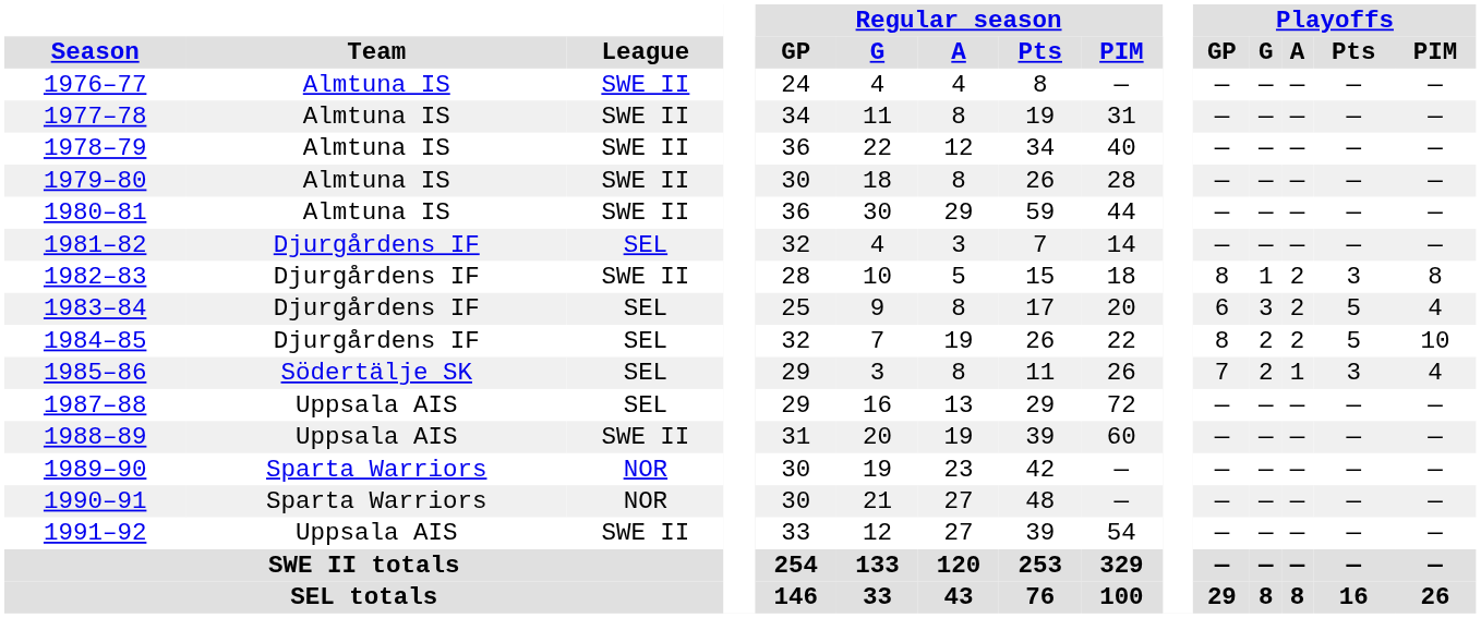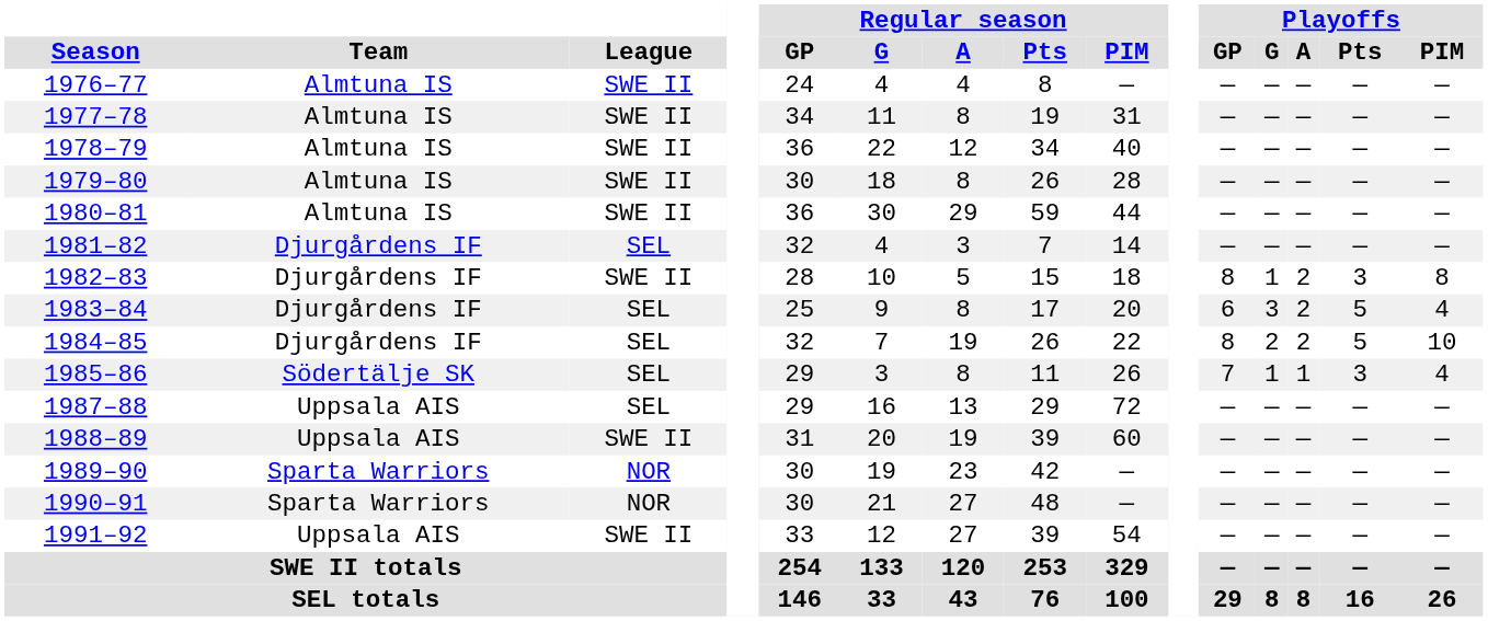 <table border="0" cellpadding="1" cellspacing="0" style="text-align:center; width:60em">
 <tr bgcolor="#e0e0e0">
 <th colspan="3" bgcolor="#ffffff"> </th>
 <th rowspan="99" bgcolor="#ffffff"> </th>
 <th colspan="5"><a href='#'>Regular season</a></th>
 <th rowspan="99" bgcolor="#ffffff"> </th>
 <th colspan="5"><a href='#'>Playoffs</a></th>
 </tr>
 <tr bgcolor="#e0e0e0">
 <th><a href='#'>Season</a></th>
 <th>Team</th>
 <th>League</th>
 <th>GP</th>
 <th><a href='#'>G</a></th>
 <th><a href='#'>A</a></th>
 <th><a href='#'>Pts</a></th>
 <th><a href='#'>PIM</a></th>
 <th>GP</th>
 <th>G</th>
 <th>A</th>
 <th>Pts</th>
 <th>PIM</th>
 </tr>
 <tr>
 <td><a href='#'>1976–77</a></td>
 <td><a href='#'>Almtuna IS</a></td>
 <td><a href='#'>SWE II</a></td>
 <td>24</td>
 <td>4</td>
 <td>4</td>
 <td>8</td>
 <td>—</td>
 <td>—</td>
 <td>—</td>
 <td>—</td>
 <td>—</td>
 <td>—</td>
 </tr>
 <tr bgcolor="#f0f0f0">
 <td><a href='#'>1977–78</a></td>
 <td>Almtuna IS</td>
 <td>SWE II</td>
 <td>34</td>
 <td>11</td>
 <td>8</td>
 <td>19</td>
 <td>31</td>
 <td>—</td>
 <td>—</td>
 <td>—</td>
 <td>—</td>
 <td>—</td>
 </tr>
 <tr>
 <td><a href='#'>1978–79</a></td>
 <td>Almtuna IS</td>
 <td>SWE II</td>
 <td>36</td>
 <td>22</td>
 <td>12</td>
 <td>34</td>
 <td>40</td>
 <td>—</td>
 <td>—</td>
 <td>—</td>
 <td>—</td>
 <td>—</td>
 </tr>
 <tr bgcolor="#f0f0f0">
 <td><a href='#'>1979–80</a></td>
 <td>Almtuna IS</td>
 <td>SWE II</td>
 <td>30</td>
 <td>18</td>
 <td>8</td>
 <td>26</td>
 <td>28</td>
 <td>—</td>
 <td>—</td>
 <td>—</td>
 <td>—</td>
 <td>—</td>
 </tr>
 <tr>
 <td><a href='#'>1980–81</a></td>
 <td>Almtuna IS</td>
 <td>SWE II</td>
 <td>36</td>
 <td>30</td>
 <td>29</td>
 <td>59</td>
 <td>44</td>
 <td>—</td>
 <td>—</td>
 <td>—</td>
 <td>—</td>
 <td>—</td>
 </tr>
 <tr bgcolor="#f0f0f0">
 <td><a href='#'>1981–82</a></td>
 <td><a href='#'>Djurgårdens IF</a></td>
 <td><a href='#'>SEL</a></td>
 <td>32</td>
 <td>4</td>
 <td>3</td>
 <td>7</td>
 <td>14</td>
 <td>—</td>
 <td>—</td>
 <td>—</td>
 <td>—</td>
 <td>—</td>
 </tr>
 <tr>
 <td><a href='#'>1982–83</a></td>
 <td>Djurgårdens IF</td>
 <td>SWE II</td>
 <td>28</td>
 <td>10</td>
 <td>5</td>
 <td>15</td>
 <td>18</td>
 <td>8</td>
 <td>1</td>
 <td>2</td>
 <td>3</td>
 <td>8</td>
 </tr>
 <tr bgcolor="#f0f0f0">
 <td><a href='#'>1983–84</a></td>
 <td>Djurgårdens IF</td>
 <td>SEL</td>
 <td>25</td>
 <td>9</td>
 <td>8</td>
 <td>17</td>
 <td>20</td>
 <td>6</td>
 <td>3</td>
 <td>2</td>
 <td>5</td>
 <td>4</td>
 </tr>
 <tr>
 <td><a href='#'>1984–85</a></td>
 <td>Djurgårdens IF</td>
 <td>SEL</td>
 <td>32</td>
 <td>7</td>
 <td>19</td>
 <td>26</td>
 <td>22</td>
 <td>8</td>
 <td>2</td>
 <td>2</td>
 <td>5</td>
 <td>10</td>
 </tr>
 <tr bgcolor="#f0f0f0">
 <td><a href='#'>1985–86</a></td>
 <td><a href='#'>Södertälje SK</a></td>
 <td>SEL</td>
 <td>29</td>
 <td>3</td>
 <td>8</td>
 <td>11</td>
 <td>26</td>
 <td>7</td>
-<td>2</td>
+<td>1</td>
 <td>1</td>
 <td>3</td>
 <td>4</td>
 </tr>
 <tr>
 <td><a href='#'>1987–88</a></td>
 <td>Uppsala AIS</td>
 <td>SEL</td>
 <td>29</td>
 <td>16</td>
 <td>13</td>
 <td>29</td>
 <td>72</td>
 <td>—</td>
 <td>—</td>
 <td>—</td>
 <td>—</td>
 <td>—</td>
 </tr>
 <tr bgcolor="#f0f0f0">
 <td><a href='#'>1988–89</a></td>
 <td>Uppsala AIS</td>
 <td>SWE II</td>
 <td>31</td>
 <td>20</td>
 <td>19</td>
 <td>39</td>
 <td>60</td>
 <td>—</td>
 <td>—</td>
 <td>—</td>
 <td>—</td>
 <td>—</td>
 </tr>
 <tr>
 <td><a href='#'>1989–90</a></td>
 <td><a href='#'>Sparta Warriors</a></td>
 <td><a href='#'>NOR</a></td>
 <td>30</td>
 <td>19</td>
 <td>23</td>
 <td>42</td>
 <td>—</td>
 <td>—</td>
 <td>—</td>
 <td>—</td>
 <td>—</td>
 <td>—</td>
 </tr>
 <tr bgcolor="#f0f0f0">
 <td><a href='#'>1990–91</a></td>
 <td>Sparta Warriors</td>
 <td>NOR</td>
 <td>30</td>
 <td>21</td>
 <td>27</td>
 <td>48</td>
 <td>—</td>
 <td>—</td>
 <td>—</td>
 <td>—</td>
 <td>—</td>
 <td>—</td>
 </tr>
 <tr>
 <td><a href='#'>1991–92</a></td>
 <td>Uppsala AIS</td>
 <td>SWE II</td>
 <td>33</td>
 <td>12</td>
 <td>27</td>
 <td>39</td>
 <td>54</td>
 <td>—</td>
 <td>—</td>
 <td>—</td>
 <td>—</td>
 <td>—</td>
 </tr>
 <tr bgcolor="#e0e0e0">
 <th colspan="3">SWE II totals</th>
 <th>254</th>
 <th>133</th>
 <th>120</th>
 <th>253</th>
 <th>329</th>
 <th>—</th>
 <th>—</th>
 <th>—</th>
 <th>—</th>
 <th>—</th>
 </tr>
 <tr bgcolor="#e0e0e0">
 <th colspan="3">SEL totals</th>
 <th>146</th>
 <th>33</th>
 <th>43</th>
 <th>76</th>
 <th>100</th>
 <th>29</th>
 <th>8</th>
 <th>8</th>
 <th>16</th>
 <th>26</th>
 </tr>
 </table>
